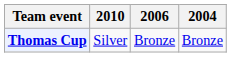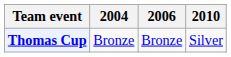 <table class="wikitable" style="font-size: 90%; text-align:center">
 <tr>
 <th>Team event</th>
+<th>2004</th>
+<th>2006</th>
 <th>2010</th>
-<th>2006</th>
-<th>2004</th>
 </tr>
 <tr>
 <td bgcolor="#ECF2FF"; align="left"><strong><a href='#'>Thomas Cup</a></strong></td>
-<td> <a href='#'>Silver</a></td>
 <td> <a href='#'>Bronze</a></td>
 <td> <a href='#'>Bronze</a></td>
+<td> <a href='#'>Silver</a></td>
 </tr>
 </table>
